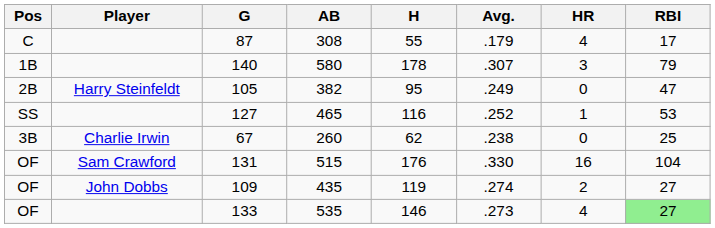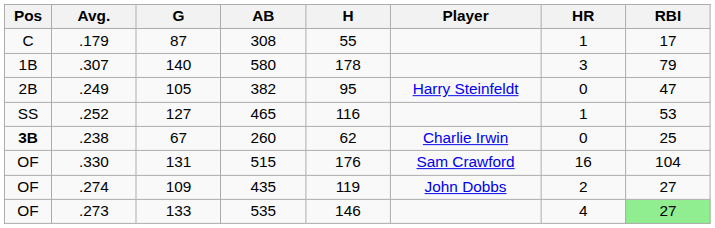 <table class="wikitable sortable">
 <tr>
 <th bgcolor="#DDDDFF" width="5%">Pos</th>
-<th bgcolor="#DDDDFF" width="16%">Player</th>
+<th bgcolor="#DDDDFF" width="9%">Avg.</th>
 <th bgcolor="#DDDDFF" width="9%">G</th>
 <th bgcolor="#DDDDFF" width="9%">AB</th>
 <th bgcolor="#DDDDFF" width="9%">H</th>
-<th bgcolor="#DDDDFF" width="9%">Avg.</th>
+<th bgcolor="#DDDDFF" width="16%">Player</th>
 <th bgcolor="#DDDDFF" width="9%">HR</th>
 <th bgcolor="#DDDDFF" width="9%">RBI</th>
 </tr>
 <tr align="center">
 <td>C</td>
-<td></td>
+<td>.179</td>
 <td>87</td>
 <td>308</td>
 <td>55</td>
-<td>.179</td>
-<td>4</td>
+<td></td>
+<td>1</td>
 <td>17</td>
 </tr>
 <tr align="center">
 <td>1B</td>
-<td></td>
+<td>.307</td>
 <td>140</td>
 <td>580</td>
 <td>178</td>
-<td>.307</td>
+<td></td>
 <td>3</td>
 <td>79</td>
 </tr>
 <tr align="center">
 <td>2B</td>
-<td><a href='#'>Harry Steinfeldt</a></td>
+<td>.249</td>
 <td>105</td>
 <td>382</td>
 <td>95</td>
-<td>.249</td>
+<td><a href='#'>Harry Steinfeldt</a></td>
 <td>0</td>
 <td>47</td>
 </tr>
 <tr align=center>
 <td>SS</td>
-<td></td>
+<td>.252</td>
 <td>127</td>
 <td>465</td>
 <td>116</td>
-<td>.252</td>
+<td></td>
 <td>1</td>
 <td>53</td>
 </tr>
 <tr align="center">
-<td>3B</td>
-<td><a href='#'>Charlie Irwin</a></td>
+<td><strong>3B</strong></td>
+<td>.238</td>
 <td>67</td>
 <td>260</td>
 <td>62</td>
-<td>.238</td>
+<td><a href='#'>Charlie Irwin</a></td>
 <td>0</td>
 <td>25</td>
 </tr>
 <tr align=center>
 <td>OF</td>
-<td><a href='#'>Sam Crawford</a></td>
+<td>.330</td>
 <td>131</td>
 <td>515</td>
 <td>176</td>
-<td>.330</td>
+<td><a href='#'>Sam Crawford</a></td>
 <td>16</td>
 <td>104</td>
 </tr>
 <tr align=center>
 <td>OF</td>
-<td><a href='#'>John Dobbs</a></td>
+<td>.274</td>
 <td>109</td>
 <td>435</td>
 <td>119</td>
-<td>.274</td>
+<td><a href='#'>John Dobbs</a></td>
 <td>2</td>
 <td>27</td>
 </tr>
 <tr align=center>
 <td>OF</td>
-<td></td>
+<td>.273</td>
 <td>133</td>
 <td>535</td>
 <td>146</td>
-<td>.273</td>
+<td></td>
 <td>4</td>
 <td style="background: lightgreen;">27</td>
 </tr>
 </table>
